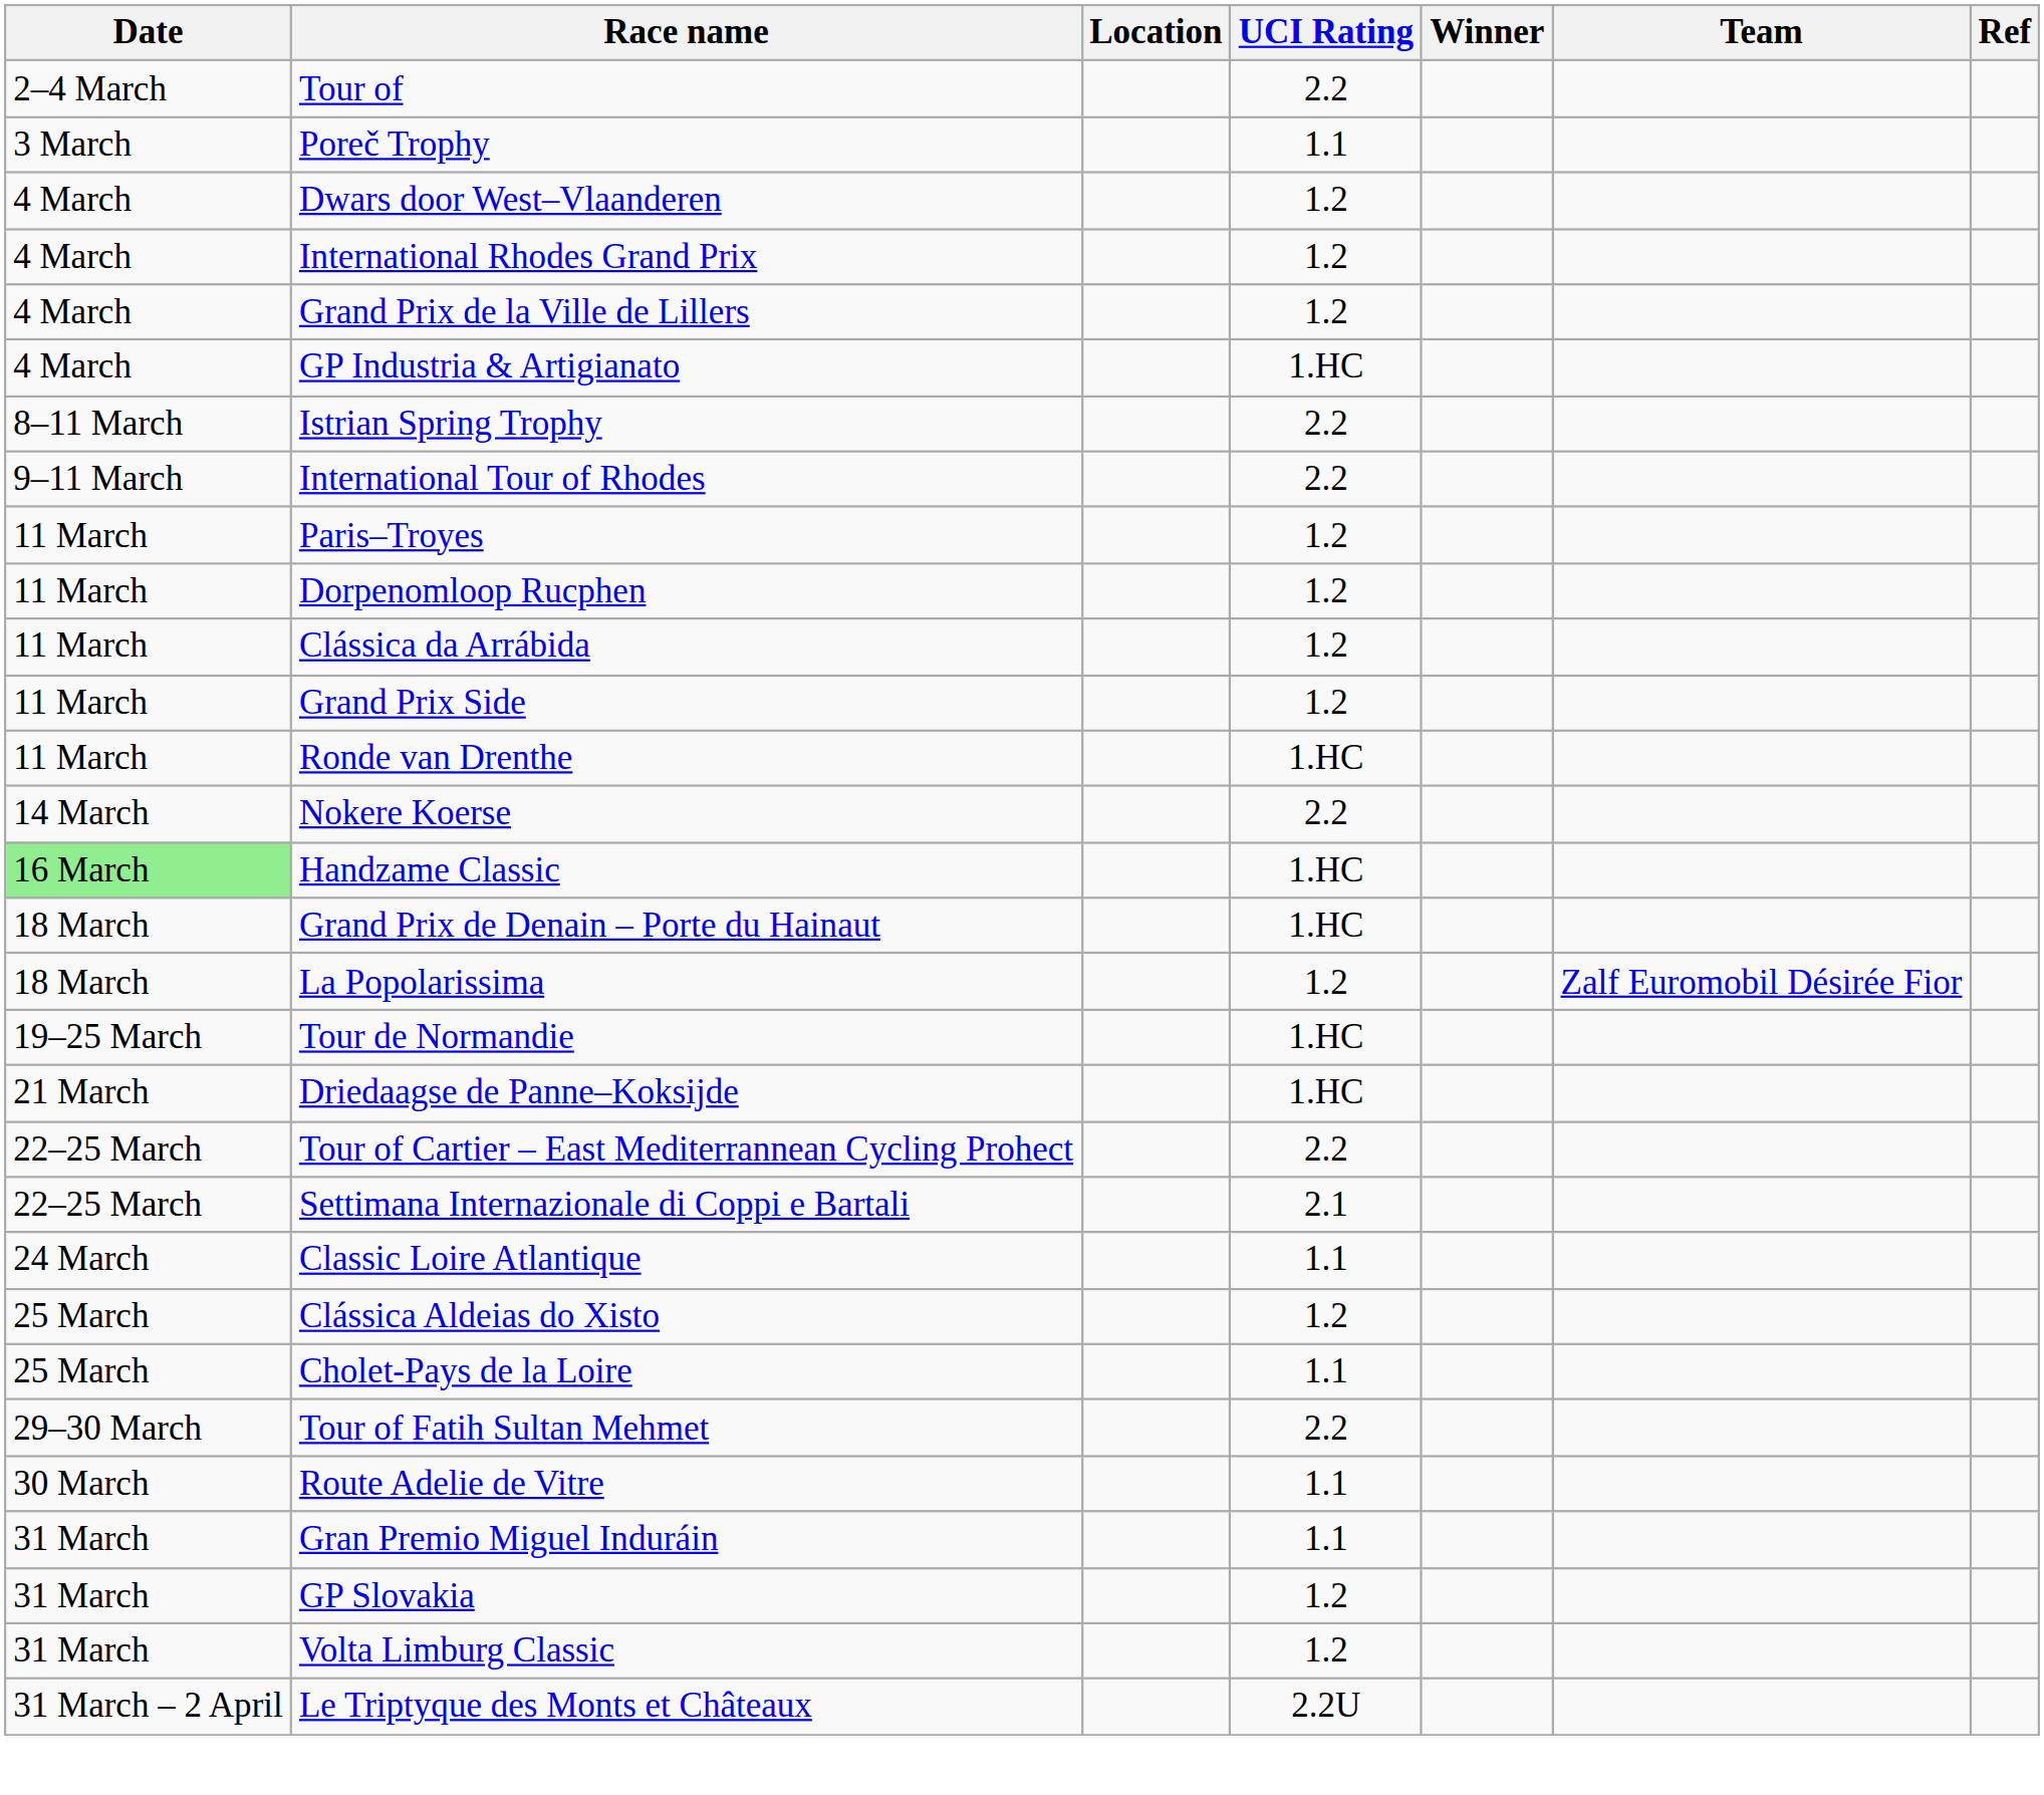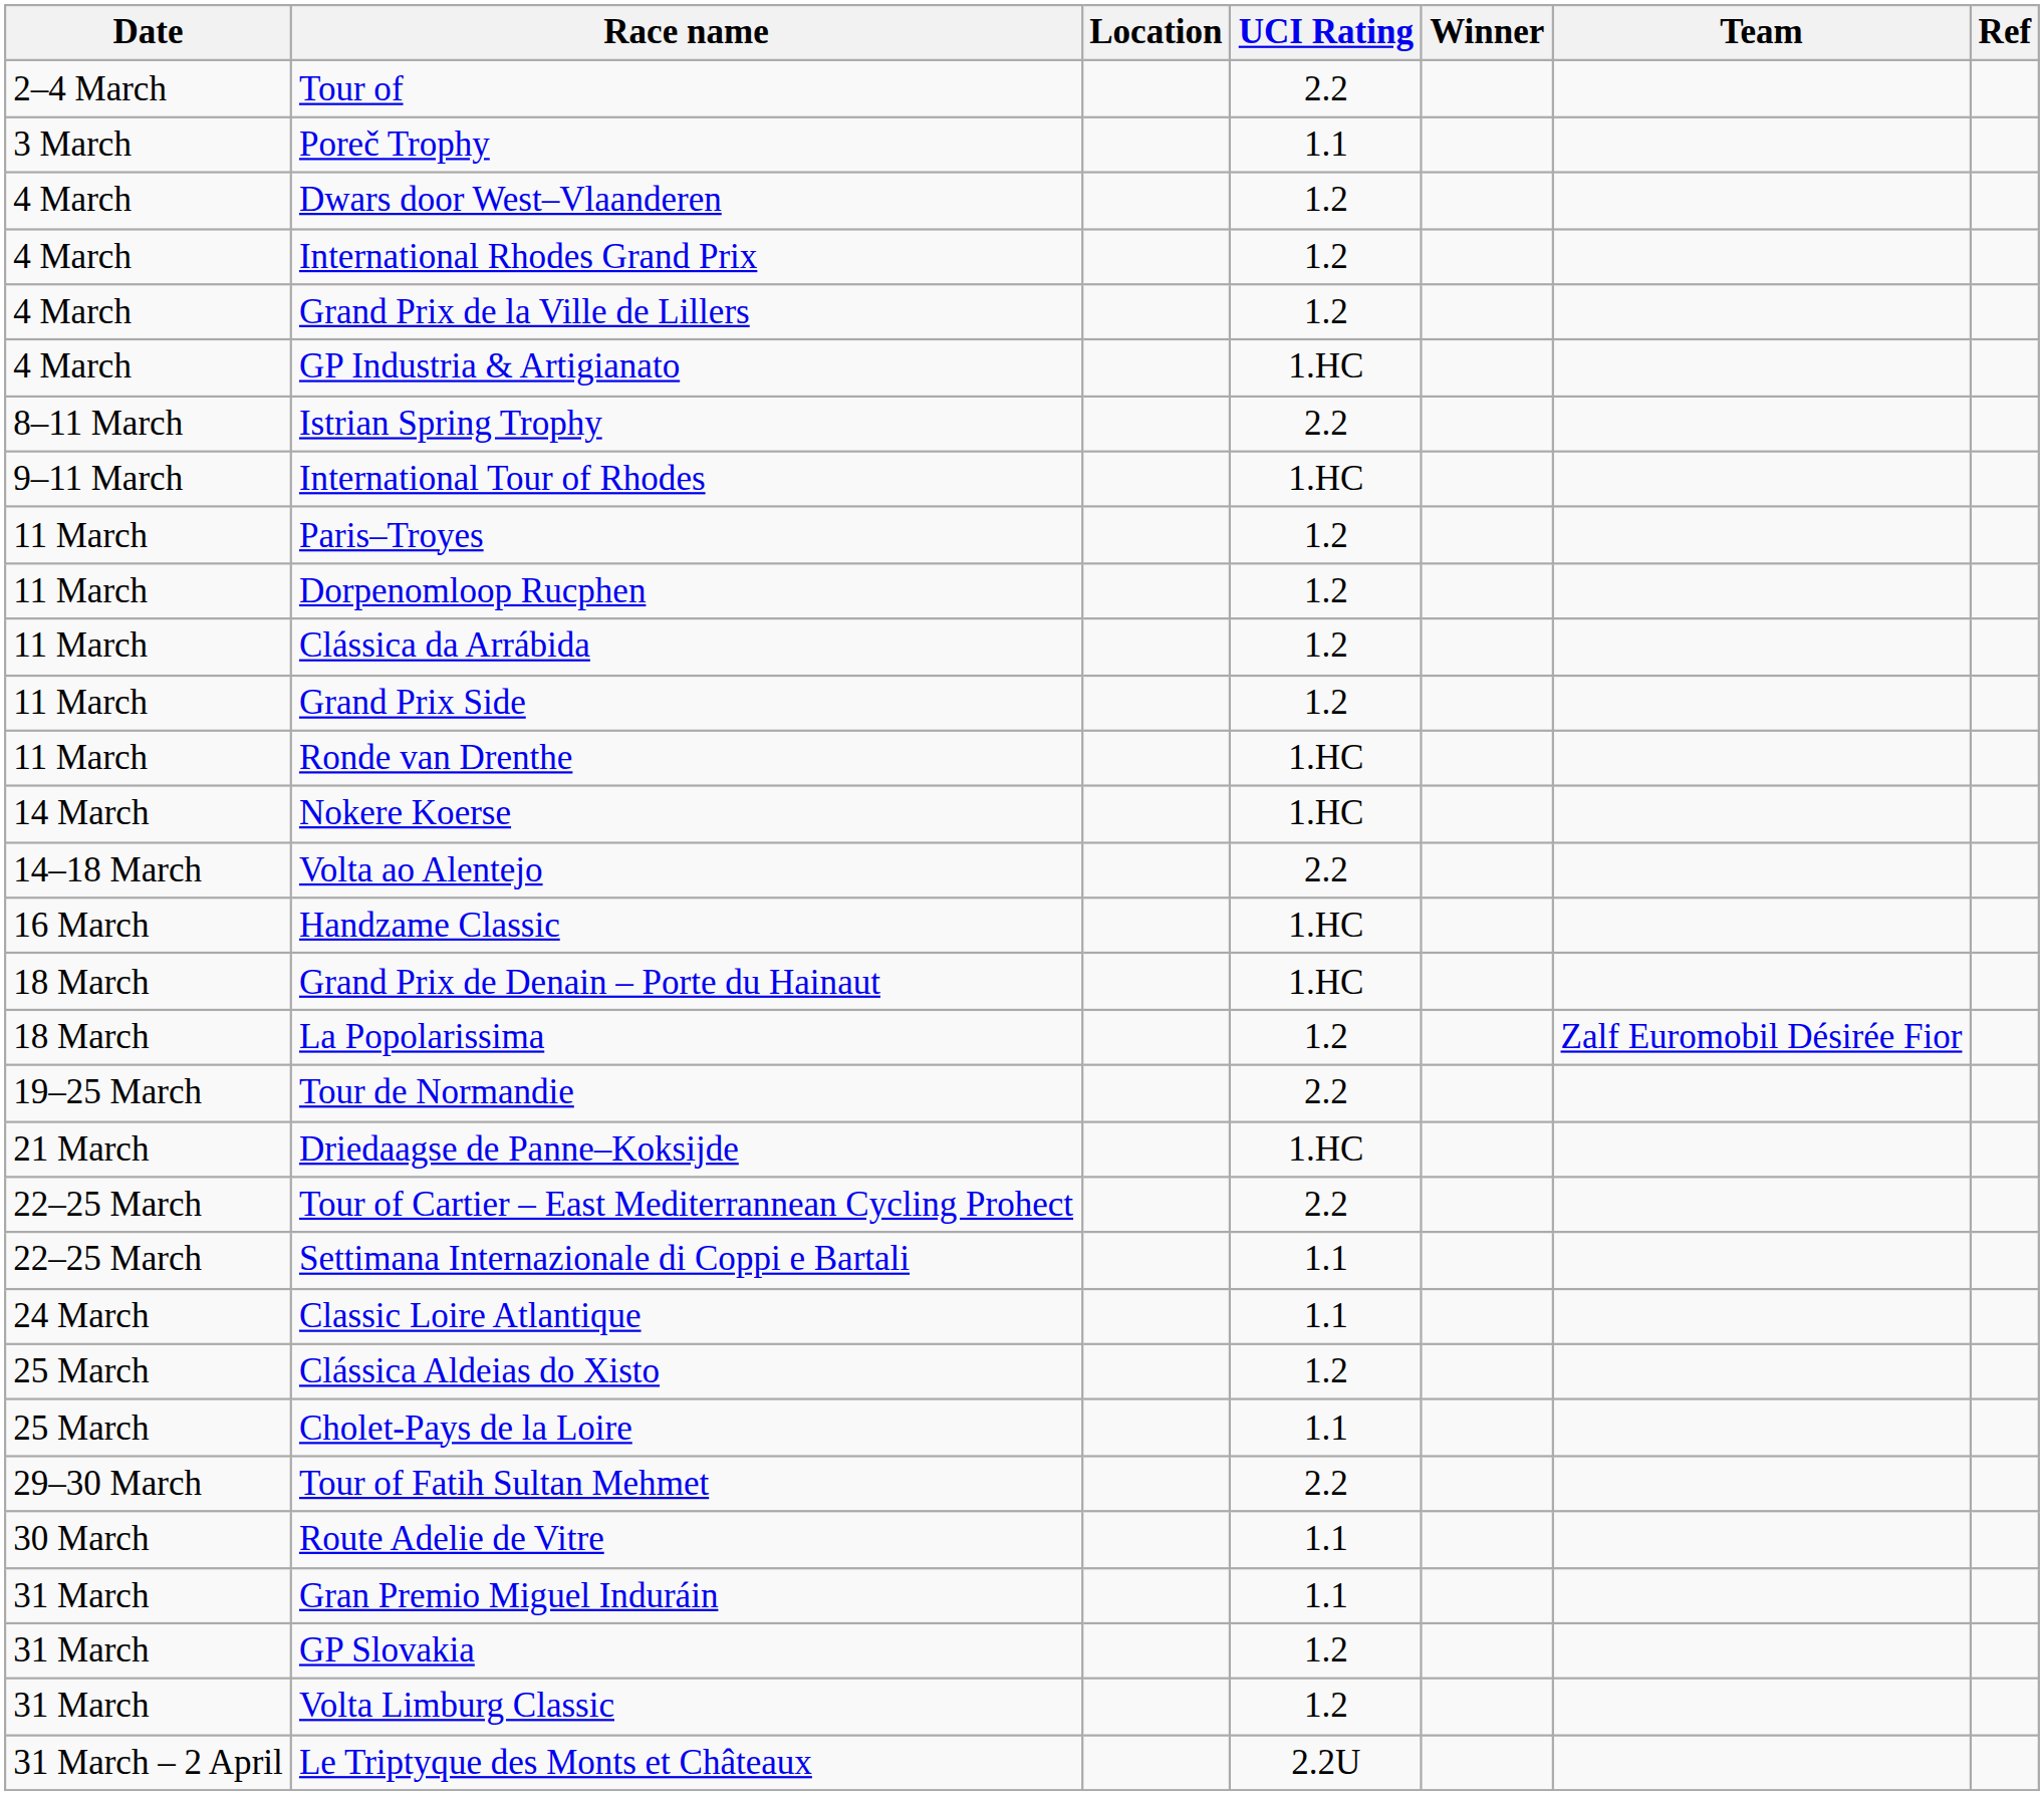 <table class="wikitable sortable">
 <tr>
 <th>Date</th>
 <th>Race name</th>
 <th>Location</th>
 <th><a href='#'>UCI Rating</a></th>
 <th>Winner</th>
 <th>Team</th>
 <th>Ref</th>
 </tr>
 <tr>
 <td>2–4 March</td>
 <td><a href='#'>Tour of </a></td>
 <td></td>
 <td align=center>2.2</td>
 <td></td>
 <td></td>
 <td align=center></td>
 </tr>
 <tr>
 <td>3 March</td>
 <td><a href='#'>Poreč Trophy</a></td>
 <td></td>
 <td align=center>1.1</td>
 <td></td>
 <td></td>
 <td align=center></td>
 </tr>
 <tr>
 <td>4 March</td>
 <td><a href='#'>Dwars door West–Vlaanderen</a></td>
 <td></td>
 <td align=center>1.2</td>
 <td></td>
 <td></td>
 <td align=center></td>
 </tr>
 <tr>
 <td>4 March</td>
 <td><a href='#'>International Rhodes Grand Prix</a></td>
 <td></td>
 <td align=center>1.2</td>
 <td></td>
 <td></td>
 <td align=center></td>
 </tr>
 <tr>
 <td>4 March</td>
 <td><a href='#'>Grand Prix de la Ville de Lillers</a></td>
 <td></td>
 <td align=center>1.2</td>
 <td></td>
 <td></td>
 <td align=center></td>
 </tr>
 <tr>
 <td>4 March</td>
 <td><a href='#'>GP Industria & Artigianato</a></td>
 <td></td>
 <td align=center>1.HC</td>
 <td></td>
 <td></td>
 <td align=center></td>
 </tr>
 <tr>
 <td>8–11 March</td>
 <td><a href='#'>Istrian Spring Trophy</a></td>
 <td></td>
 <td align=center>2.2</td>
 <td></td>
 <td></td>
 <td align=center></td>
 </tr>
 <tr>
 <td>9–11 March</td>
 <td><a href='#'>International Tour of Rhodes</a></td>
 <td></td>
-<td align=center>2.2</td>
+<td align=center>1.HC</td>
 <td></td>
 <td></td>
 <td align=center></td>
 </tr>
 <tr>
 <td>11 March</td>
 <td><a href='#'>Paris–Troyes</a></td>
 <td></td>
 <td align=center>1.2</td>
 <td></td>
 <td></td>
 <td align=center></td>
 </tr>
 <tr>
 <td>11 March</td>
 <td><a href='#'>Dorpenomloop Rucphen</a></td>
 <td></td>
 <td align=center>1.2</td>
 <td></td>
 <td></td>
 <td align=center></td>
 </tr>
 <tr>
 <td>11 March</td>
 <td><a href='#'>Clássica da Arrábida</a></td>
 <td></td>
 <td align=center>1.2</td>
 <td></td>
 <td></td>
 <td align=center></td>
 </tr>
 <tr>
 <td>11 March</td>
 <td><a href='#'>Grand Prix Side</a></td>
 <td></td>
 <td align=center>1.2</td>
 <td></td>
 <td></td>
 <td align=center></td>
 </tr>
 <tr>
 <td>11 March</td>
 <td><a href='#'>Ronde van Drenthe</a></td>
 <td></td>
 <td align=center>1.HC</td>
 <td></td>
 <td></td>
 <td align=center></td>
 </tr>
 <tr>
 <td>14 March</td>
 <td><a href='#'>Nokere Koerse</a></td>
 <td></td>
+<td align=center>1.HC</td>
+<td></td>
+<td></td>
+<td align=center></td>
+</tr>
+<tr>
+<td>14–18 March</td>
+<td><a href='#'>Volta ao Alentejo</a></td>
+<td></td>
 <td align=center>2.2</td>
 <td></td>
 <td></td>
 <td align=center></td>
 </tr>
 <tr>
-<td style="background: lightgreen;">16 March</td>
+<td>16 March</td>
 <td><a href='#'>Handzame Classic</a></td>
 <td></td>
 <td align=center>1.HC</td>
 <td></td>
 <td></td>
 <td align=center></td>
 </tr>
 <tr>
 <td>18 March</td>
 <td><a href='#'>Grand Prix de Denain – Porte du Hainaut</a></td>
 <td></td>
 <td align=center>1.HC</td>
 <td></td>
 <td></td>
 <td align=center></td>
 </tr>
 <tr>
 <td>18 March</td>
 <td><a href='#'>La Popolarissima</a></td>
 <td></td>
 <td align=center>1.2</td>
 <td></td>
 <td><a href='#'>Zalf Euromobil Désirée Fior</a></td>
 <td align=center></td>
 </tr>
 <tr>
 <td>19–25 March</td>
 <td><a href='#'>Tour de Normandie</a></td>
 <td></td>
-<td align=center>1.HC</td>
+<td align=center>2.2</td>
 <td></td>
 <td></td>
 <td align=center></td>
 </tr>
 <tr>
 <td>21 March</td>
 <td><a href='#'>Driedaagse de Panne–Koksijde</a></td>
 <td></td>
 <td align=center>1.HC</td>
 <td></td>
 <td></td>
 <td align=center></td>
 </tr>
 <tr>
 <td>22–25 March</td>
 <td><a href='#'>Tour of Cartier – East Mediterrannean Cycling Prohect</a></td>
 <td></td>
 <td align=center>2.2</td>
 <td></td>
 <td></td>
 <td align=center></td>
 </tr>
 <tr>
 <td>22–25 March</td>
 <td><a href='#'>Settimana Internazionale di Coppi e Bartali</a></td>
 <td></td>
-<td align=center>2.1</td>
+<td align=center>1.1</td>
 <td></td>
 <td></td>
 <td align=center></td>
 </tr>
 <tr>
 <td>24 March</td>
 <td><a href='#'>Classic Loire Atlantique</a></td>
 <td></td>
 <td align=center>1.1</td>
 <td></td>
 <td></td>
 <td align=center></td>
 </tr>
 <tr>
 <td>25 March</td>
 <td><a href='#'>Clássica Aldeias do Xisto</a></td>
 <td></td>
 <td align=center>1.2</td>
 <td></td>
 <td></td>
 <td align=center></td>
 </tr>
 <tr>
 <td>25 March</td>
 <td><a href='#'>Cholet-Pays de la Loire</a></td>
 <td></td>
 <td align=center>1.1</td>
 <td></td>
 <td></td>
 <td align=center></td>
 </tr>
 <tr>
 <td>29–30 March</td>
 <td><a href='#'>Tour of Fatih Sultan Mehmet</a></td>
 <td></td>
 <td align=center>2.2</td>
 <td></td>
 <td></td>
 <td align=center></td>
 </tr>
 <tr>
 <td>30 March</td>
 <td><a href='#'>Route Adelie de Vitre</a></td>
 <td></td>
 <td align=center>1.1</td>
 <td></td>
 <td></td>
 <td align=center></td>
 </tr>
 <tr>
 <td>31 March</td>
 <td><a href='#'>Gran Premio Miguel Induráin</a></td>
 <td></td>
 <td align=center>1.1</td>
 <td></td>
 <td></td>
 <td align=center></td>
 </tr>
 <tr>
 <td>31 March</td>
 <td><a href='#'>GP Slovakia</a></td>
 <td></td>
 <td align=center>1.2</td>
 <td></td>
 <td></td>
 <td align=center></td>
 </tr>
 <tr>
 <td>31 March</td>
 <td><a href='#'>Volta Limburg Classic</a></td>
 <td></td>
 <td align=center>1.2</td>
 <td></td>
 <td></td>
 <td align=center></td>
 </tr>
 <tr>
 <td>31 March – 2 April</td>
 <td><a href='#'>Le Triptyque des Monts et Châteaux</a></td>
 <td></td>
 <td align=center>2.2U</td>
 <td></td>
 <td></td>
 <td></td>
 </tr>
 <tr>
 </tr>
 </table>
